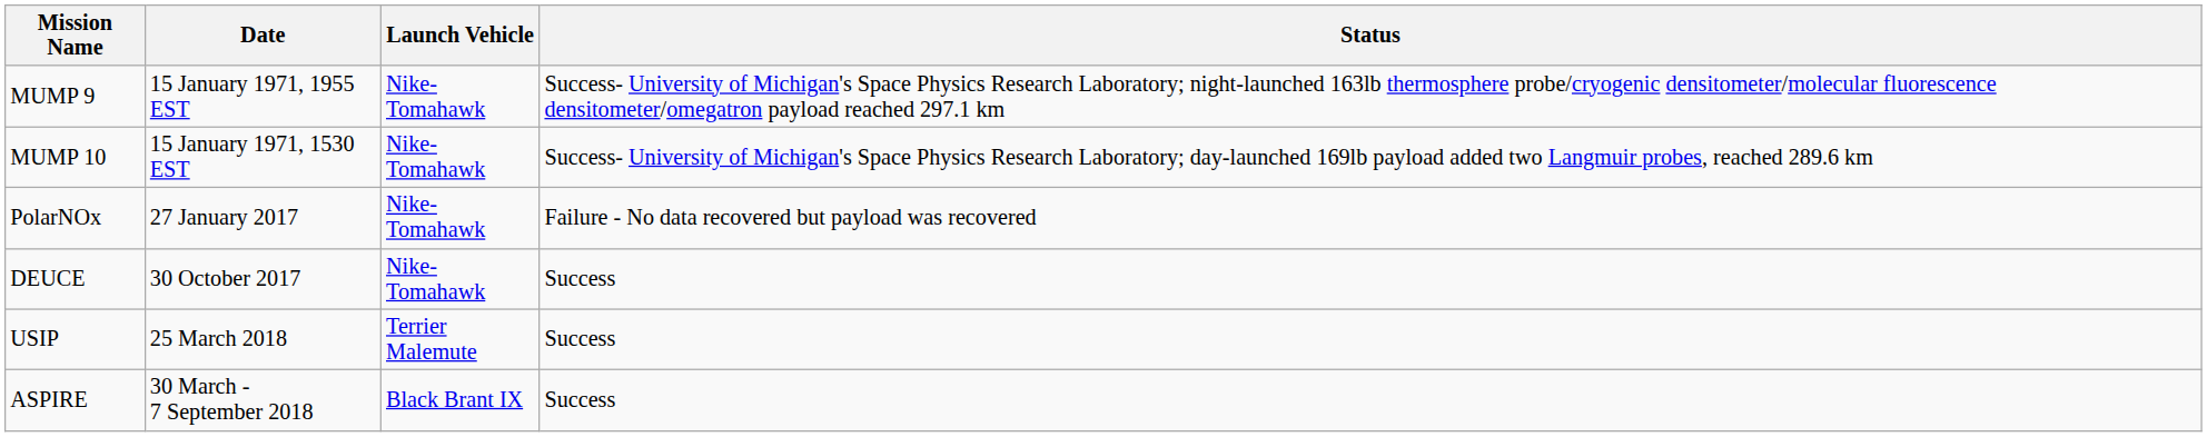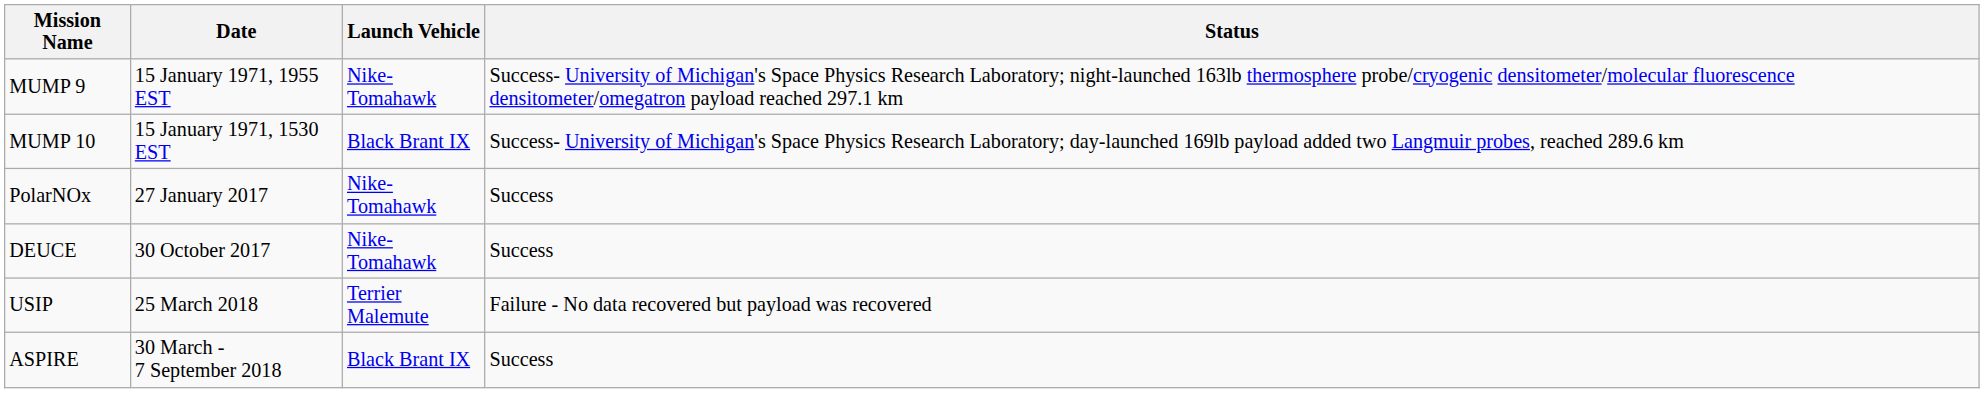 <table class="wikitable">
 <tr>
 <th>Mission Name</th>
 <th>Date</th>
 <th>Launch Vehicle</th>
 <th>Status</th>
 </tr>
 <tr>
 <td>MUMP 9</td>
 <td>15 January 1971, 1955 <a href='#'>EST</a></td>
 <td><a href='#'>Nike-Tomahawk</a></td>
 <td>Success- <a href='#'>University of Michigan</a>'s Space Physics Research Laboratory; night-launched 163lb <a href='#'>thermosphere</a> probe/<a href='#'>cryogenic</a> <a href='#'>densitometer</a>/<a href='#'>molecular fluorescence densitometer</a>/<a href='#'>omegatron</a> payload reached 297.1 km</td>
 </tr>
 <tr>
 <td>MUMP 10</td>
 <td>15 January 1971, 1530 <a href='#'>EST</a> </td>
-<td><a href='#'>Nike-Tomahawk</a></td>
+<td><a href='#'>Black Brant IX</a></td>
 <td>Success- <a href='#'>University of Michigan</a>'s Space Physics Research Laboratory; day-launched 169lb payload added two <a href='#'>Langmuir probes</a>, reached 289.6 km</td>
 </tr>
 <tr>
 <td>PolarNOx</td>
 <td>27 January 2017</td>
 <td><a href='#'>Nike-Tomahawk</a></td>
-<td>Failure - No data recovered but payload was recovered </td>
+<td>Success</td>
 </tr>
 <tr>
 <td>DEUCE</td>
 <td>30 October 2017</td>
 <td><a href='#'>Nike-Tomahawk</a></td>
 <td>Success</td>
 </tr>
 <tr>
 <td>USIP</td>
 <td>25 March 2018</td>
 <td><a href='#'>Terrier Malemute</a></td>
-<td>Success</td>
+<td>Failure - No data recovered but payload was recovered </td>
 </tr>
 <tr>
 <td>ASPIRE</td>
 <td>30 March -<br>7 September 2018</td>
 <td><a href='#'>Black Brant IX</a></td>
 <td>Success</td>
 </tr>
 </table>
